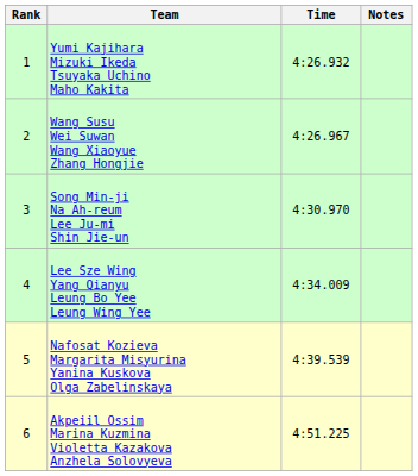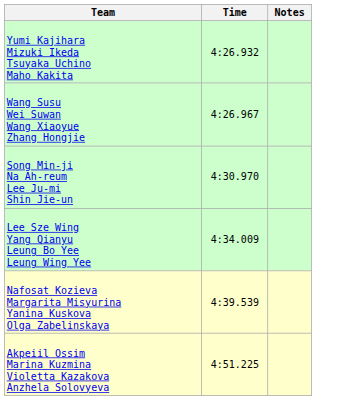 <table class=wikitable style="text-align:center">
 <tr>
-<th width=40>Rank</th>
 <th width=250>Team</th>
 <th width=80>Time</th>
 <th width=50>Notes</th>
 </tr>
 <tr bgcolor="ccffcc">
-<td>1</td>
 <td align=left><br><a href='#'>Yumi Kajihara</a><br><a href='#'>Mizuki Ikeda</a><br><a href='#'>Tsuyaka Uchino</a><br><a href='#'>Maho Kakita</a></td>
 <td>4:26.932</td>
 <td></td>
 </tr>
 <tr bgcolor="ccffcc">
-<td>2</td>
 <td align=left><br><a href='#'>Wang Susu</a><br><a href='#'>Wei Suwan</a><br><a href='#'>Wang Xiaoyue</a><br><a href='#'>Zhang Hongjie</a></td>
 <td>4:26.967</td>
 <td></td>
 </tr>
 <tr bgcolor="ccffcc">
-<td>3</td>
 <td align=left><br><a href='#'>Song Min-ji</a><br><a href='#'>Na Ah-reum</a><br><a href='#'>Lee Ju-mi</a><br><a href='#'>Shin Jie-un</a></td>
 <td>4:30.970</td>
 <td></td>
 </tr>
 <tr bgcolor="ccffcc">
-<td>4</td>
 <td align=left><br><a href='#'>Lee Sze Wing</a><br><a href='#'>Yang Qianyu</a><br><a href='#'>Leung Bo Yee</a><br><a href='#'>Leung Wing Yee</a></td>
 <td>4:34.009</td>
 <td></td>
 </tr>
 <tr bgcolor=ffffcc>
-<td>5</td>
 <td align=left><br><a href='#'>Nafosat Kozieva</a><br><a href='#'>Margarita Misyurina</a><br><a href='#'>Yanina Kuskova</a><br><a href='#'>Olga Zabelinskaya</a></td>
 <td>4:39.539</td>
 <td></td>
 </tr>
 <tr bgcolor=ffffcc>
-<td>6</td>
 <td align=left><br><a href='#'>Akpeiil Ossim</a><br><a href='#'>Marina Kuzmina</a><br><a href='#'>Violetta Kazakova</a><br><a href='#'>Anzhela Solovyeva</a></td>
 <td>4:51.225</td>
 <td></td>
 </tr>
 </table>
